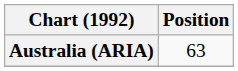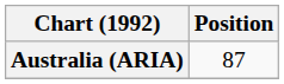 <table class="wikitable plainrowheaders">
 <tr>
 <th scope="col">Chart (1992)</th>
 <th scope="col">Position</th>
 </tr>
 <tr>
 <th scope="row">Australia (ARIA)</th>
-<td style="text-align:center;">63</td>
+<td style="text-align:center;">87</td>
 </tr>
 <tr>
 </tr>
 </table>
